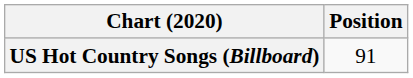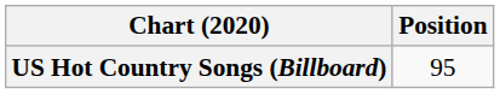 <table class="wikitable plainrowheaders" style="text-align:center">
 <tr>
 <th scope="col">Chart (2020)</th>
 <th scope="col">Position</th>
 </tr>
 <tr>
 <th scope="row">US Hot Country Songs (<em>Billboard</em>)</th>
-<td>91</td>
+<td>95</td>
 </tr>
 </table>
